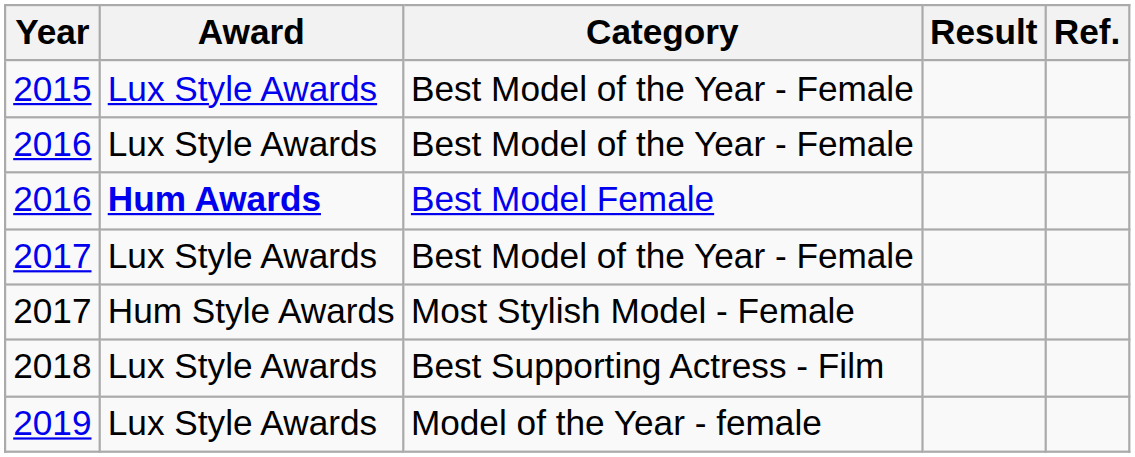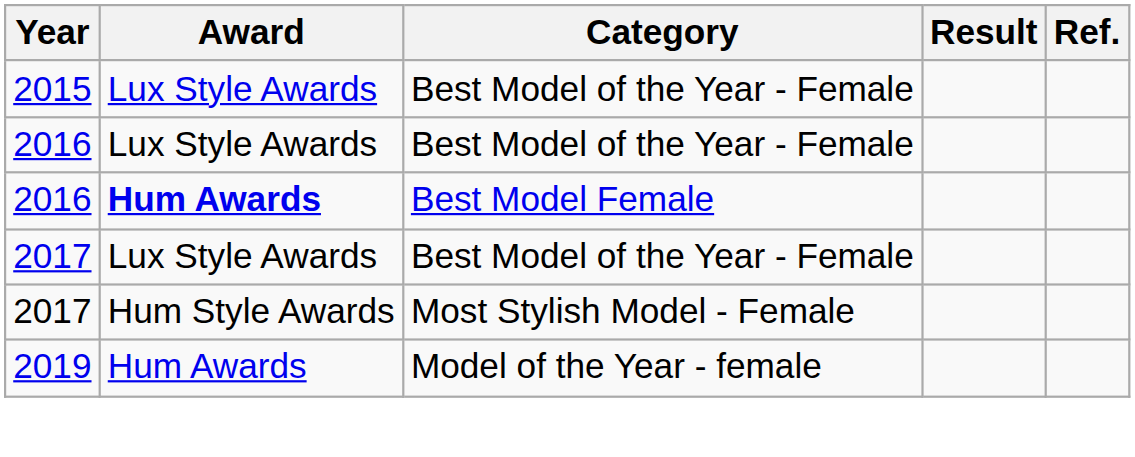 <table class="wikitable sortable">
 <tr>
 <th>Year</th>
 <th>Award</th>
 <th>Category</th>
 <th>Result</th>
 <th>Ref.</th>
 </tr>
 <tr>
 <td><a href='#'>2015</a></td>
 <td><a href='#'>Lux Style Awards</a></td>
 <td>Best Model of the Year - Female</td>
 <td></td>
 <td></td>
 </tr>
 <tr>
 <td><a href='#'>2016</a></td>
 <td>Lux Style Awards</td>
 <td>Best Model of the Year - Female</td>
 <td></td>
 <td></td>
 </tr>
 <tr>
 <td><a href='#'>2016</a></td>
 <td><strong><a href='#'>Hum Awards</a></strong></td>
 <td><a href='#'>Best Model Female</a></td>
 <td></td>
 <td></td>
 </tr>
 <tr>
 <td><a href='#'>2017</a></td>
 <td>Lux Style Awards</td>
 <td>Best Model of the Year - Female</td>
 <td></td>
 <td></td>
 </tr>
 <tr>
 <td>2017</td>
 <td>Hum Style Awards</td>
 <td>Most Stylish Model - Female</td>
 <td></td>
 <td></td>
 </tr>
 <tr>
-<td>2018</td>
-<td>Lux Style Awards</td>
-<td>Best Supporting Actress - Film</td>
-<td></td>
-<td></td>
-</tr>
-<tr>
 <td><a href='#'>2019</a></td>
-<td>Lux Style Awards</td>
+<td><a href='#'>Hum Awards</a></td>
 <td>Model of the Year - female</td>
 <td></td>
 <td></td>
 </tr>
 </table>
